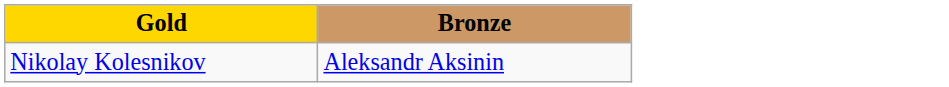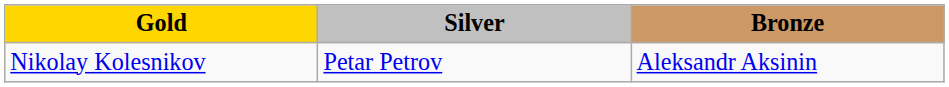 <table class="wikitable" style="text-align:left">
 <tr align="center">
 <td width=200 bgcolor=gold><strong>Gold</strong></td>
+<td width=200 bgcolor=silver><strong>Silver</strong></td>
 <td width=200 bgcolor=CC9966><strong>Bronze</strong></td>
 </tr>
 <tr>
 <td><a href='#'>Nikolay Kolesnikov</a><br><em></em></td>
+<td><a href='#'>Petar Petrov</a><br><em></em></td>
 <td><a href='#'>Aleksandr Aksinin</a><br><em></em></td>
 </tr>
 </table>
